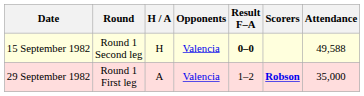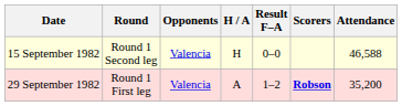 <table class="wikitable" style="text-align:center">
 <tr>
 <th>Date</th>
 <th>Round</th>
+<th>Opponents</th>
 <th>H / A</th>
-<th>Opponents</th>
 <th>Result<br>F–A</th>
 <th>Scorers</th>
 <th>Attendance</th>
 </tr>
 <tr bgcolor="#ffffdd">
 <td>15 September 1982</td>
 <td>Round 1<br>Second leg</td>
+<td><a href='#'>Valencia</a></td>
 <td>H</td>
-<td><a href='#'>Valencia</a></td>
-<td><strong>0–0</strong></td>
+<td>0–0</td>
 <td></td>
-<td>49,588</td>
+<td>46,588</td>
 </tr>
 <tr bgcolor="#ffdddd">
 <td>29 September 1982</td>
 <td>Round 1<br>First leg</td>
+<td><a href='#'>Valencia</a></td>
 <td>A</td>
-<td><a href='#'>Valencia</a></td>
 <td>1–2</td>
 <td><strong><a href='#'>Robson</a></strong></td>
-<td>35,000</td>
+<td>35,200</td>
 </tr>
 </table>
